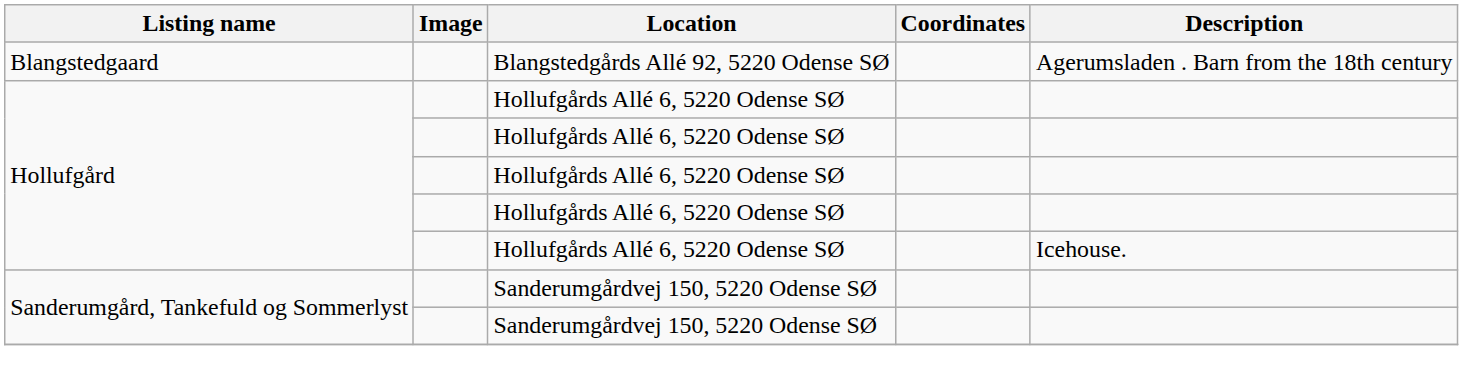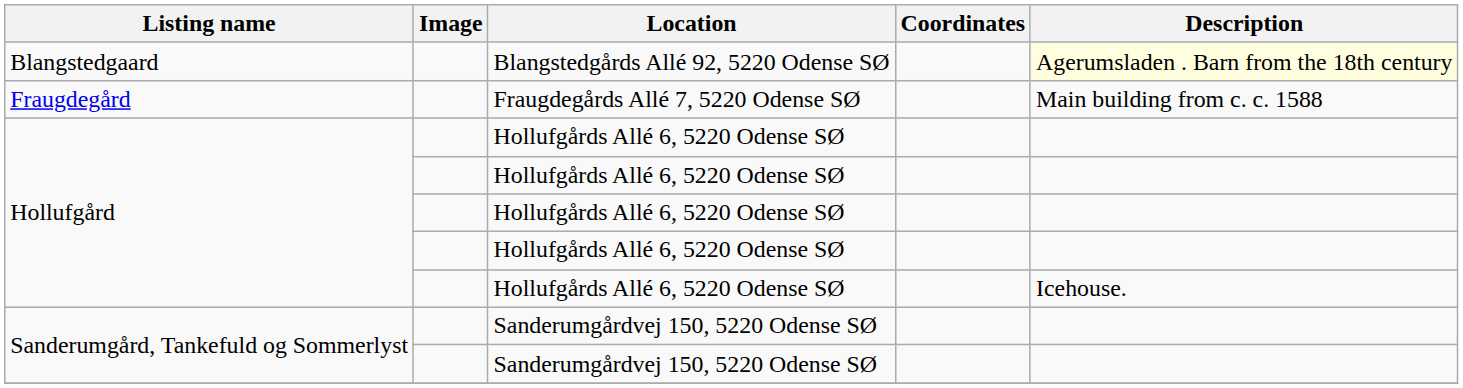 <table class="wikitable sortable">
 <tr>
 <th>Listing name</th>
 <th>Image</th>
 <th>Location</th>
 <th>Coordinates</th>
 <th>Description</th>
 </tr>
 <tr>
 <td>Blangstedgaard</td>
 <td></td>
 <td>Blangstedgårds Allé 92, 5220 Odense SØ</td>
 <td></td>
-<td>Agerumsladen . Barn from the 18th century</td>
+<td style="background: lightyellow;">Agerumsladen . Barn from the 18th century</td>
+</tr>
+<tr>
+<td><a href='#'>Fraugdegård</a></td>
+<td></td>
+<td>Fraugdegårds Allé 7, 5220 Odense SØ</td>
+<td></td>
+<td>Main building from c. c. 1588</td>
 </tr>
 <tr>
 <td rowspan="5">Hollufgård</td>
 <td></td>
 <td>Hollufgårds Allé 6, 5220 Odense SØ</td>
 <td></td>
 <td></td>
 </tr>
 <tr>
 <td></td>
 <td>Hollufgårds Allé 6, 5220 Odense SØ</td>
 <td></td>
 <td></td>
 </tr>
 <tr>
 <td></td>
 <td>Hollufgårds Allé 6, 5220 Odense SØ</td>
 <td></td>
 <td></td>
 </tr>
 <tr>
 <td></td>
 <td>Hollufgårds Allé 6, 5220 Odense SØ</td>
 <td></td>
 <td></td>
 </tr>
 <tr>
 <td></td>
 <td>Hollufgårds Allé 6, 5220 Odense SØ</td>
 <td></td>
 <td>Icehouse.</td>
 </tr>
 <tr>
 <td rowspan="2">Sanderumgård, Tankefuld og Sommerlyst</td>
 <td></td>
 <td>Sanderumgårdvej 150, 5220 Odense SØ</td>
 <td></td>
 <td></td>
 </tr>
 <tr>
 <td></td>
 <td>Sanderumgårdvej 150, 5220 Odense SØ</td>
 <td></td>
 <td></td>
 </tr>
 <tr>
 </tr>
 </table>
